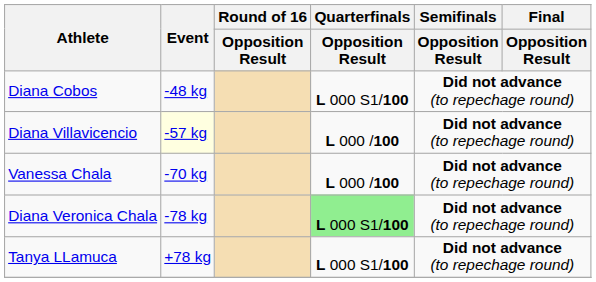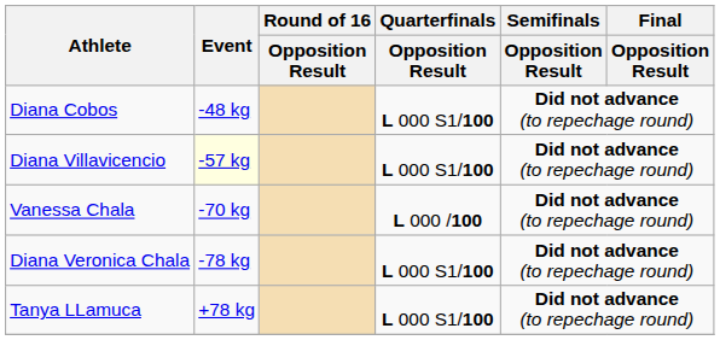 <table class="wikitable" style="font-size:90%">
 <tr>
 <th rowspan="2">Athlete</th>
 <th rowspan="2">Event</th>
 <th>Round of 16</th>
 <th>Quarterfinals</th>
 <th>Semifinals</th>
 <th>Final</th>
 </tr>
 <tr>
 <th>Opposition<br>Result</th>
 <th>Opposition<br>Result</th>
 <th>Opposition<br>Result</th>
 <th>Opposition<br>Result</th>
 </tr>
 <tr>
 <td><a href='#'>Diana Cobos</a></td>
 <td><a href='#'>-48 kg</a></td>
 <td align="center" bgcolor=wheat></td>
 <td align=center><br><strong>L</strong> 000 S1/<strong>100 </strong></td>
 <td align=center colspan="7"><strong>Did not advance</strong><br><em>(to repechage round)</em></td>
 </tr>
 <tr>
 <td><a href='#'>Diana Villavicencio</a></td>
 <td style="background: lightyellow;"><a href='#'>-57 kg</a></td>
 <td align="center" bgcolor=wheat></td>
-<td align=center><br><strong>L</strong> 000 /<strong>100 </strong></td>
+<td align=center><br><strong>L</strong> 000 S1/<strong>100 </strong></td>
 <td align=center colspan="7"><strong>Did not advance</strong><br><em>(to repechage round)</em></td>
 </tr>
 <tr>
 <td><a href='#'>Vanessa Chala</a></td>
 <td><a href='#'>-70 kg</a></td>
 <td align="center" bgcolor=wheat></td>
 <td align=center><br><strong>L</strong> 000 /<strong>100 </strong></td>
 <td align=center colspan="7"><strong>Did not advance</strong><br><em>(to repechage round)</em></td>
 </tr>
 <tr>
 <td><a href='#'>Diana Veronica Chala</a></td>
 <td><a href='#'>-78 kg</a></td>
 <td align="center" bgcolor=wheat></td>
-<td align=center style="background: lightgreen;"><br><strong>L</strong> 000 S1/<strong>100 </strong></td>
+<td align=center><br><strong>L</strong> 000 S1/<strong>100 </strong></td>
 <td align=center colspan="7"><strong>Did not advance</strong><br><em>(to repechage round)</em></td>
 </tr>
 <tr>
 <td><a href='#'>Tanya LLamuca</a></td>
 <td><a href='#'>+78 kg</a></td>
 <td align="center" bgcolor=wheat></td>
 <td align=center><br><strong>L</strong> 000 S1/<strong>100 </strong></td>
 <td align=center colspan="7"><strong>Did not advance</strong><br><em>(to repechage round)</em></td>
 </tr>
 <tr>
 </tr>
 </table>
